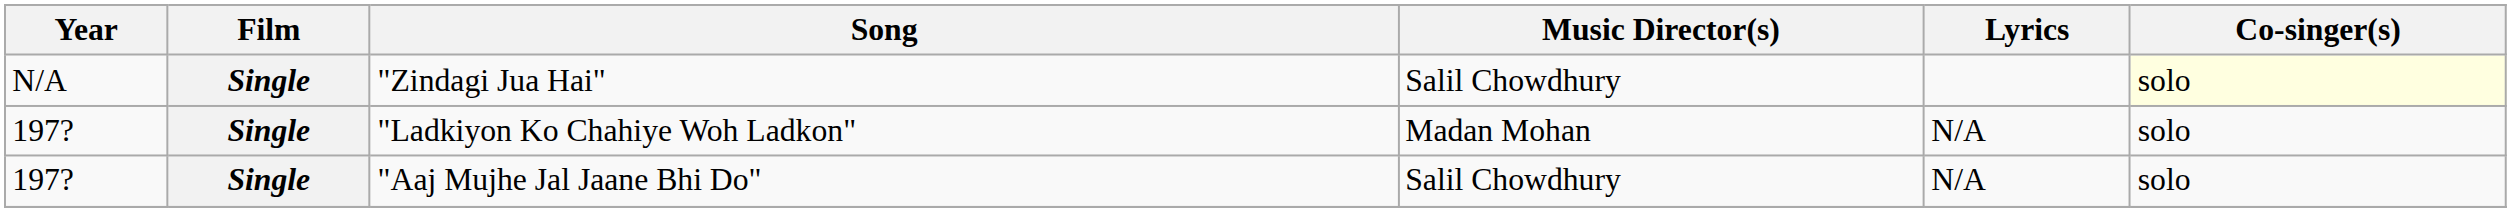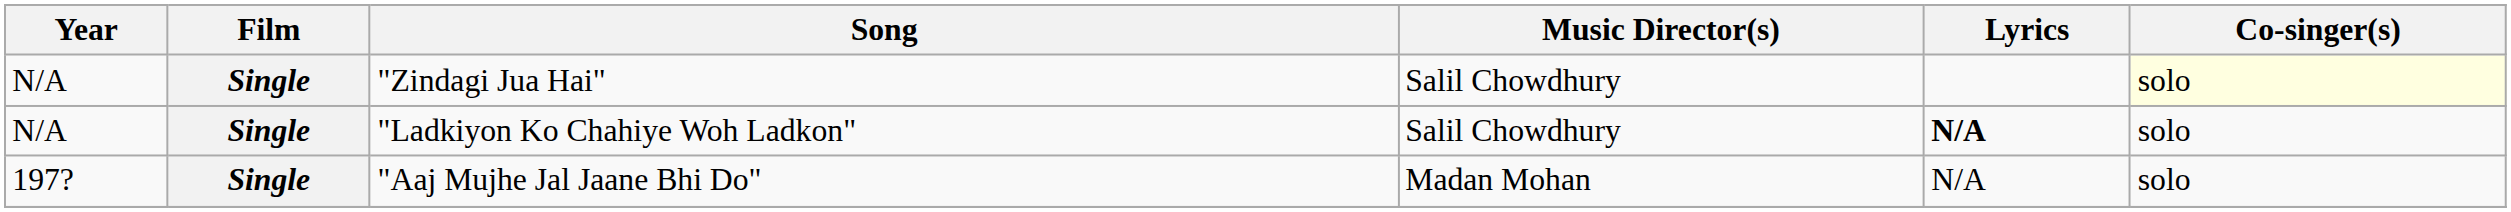 <table class="wikitable sortable" style="width:100%;">
 <tr>
 <th>Year</th>
 <th>Film</th>
 <th>Song</th>
 <th>Music Director(s)</th>
 <th>Lyrics</th>
 <th>Co-singer(s)</th>
 </tr>
 <tr>
 <td>N/A</td>
 <th><em>Single</em></th>
 <td>"Zindagi Jua Hai"</td>
 <td>Salil Chowdhury</td>
 <td></td>
 <td style="background: lightyellow;">solo</td>
 </tr>
 <tr>
-<td>197?</td>
+<td>N/A</td>
 <th><em>Single</em></th>
 <td>"Ladkiyon Ko Chahiye Woh Ladkon"</td>
-<td>Madan Mohan</td>
-<td>N/A</td>
+<td>Salil Chowdhury</td>
+<td><strong>N/A</strong></td>
 <td>solo</td>
 </tr>
 <tr>
 <td>197?</td>
 <th><em>Single</em></th>
 <td>"Aaj Mujhe Jal Jaane Bhi Do"</td>
-<td>Salil Chowdhury</td>
+<td>Madan Mohan</td>
 <td>N/A</td>
 <td>solo</td>
 </tr>
 <tr>
 </tr>
 </table>
